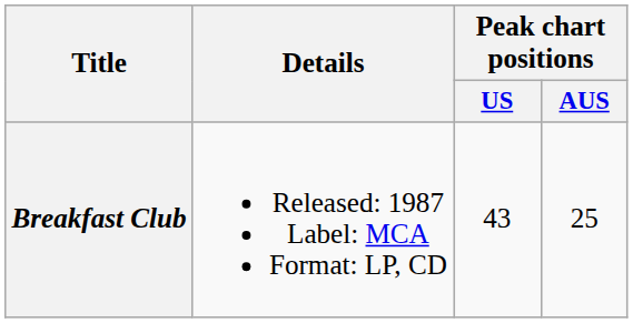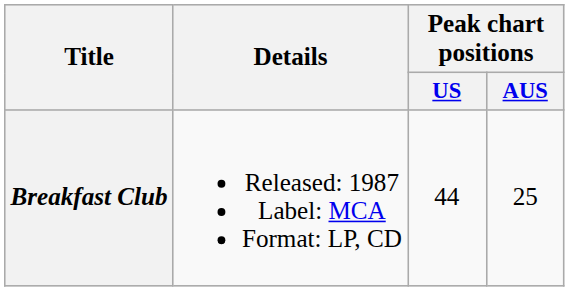 <table class="wikitable plainrowheaders" style="text-align:center;">
 <tr>
 <th rowspan="2">Title</th>
 <th rowspan="2">Details</th>
 <th colspan="2">Peak chart positions</th>
 </tr>
 <tr>
 <th scope="col" style="width:3em;font-size:90%;"><a href='#'>US</a><br></th>
 <th scope="col" style="width:3em;font-size:90%;"><a href='#'>AUS</a><br></th>
 </tr>
 <tr>
 <th scope="row"><em>Breakfast Club</em></th>
 <td><br><ul><li>Released: 1987</li><li>Label: <a href='#'>MCA</a></li><li>Format: LP, CD</li></ul></td>
-<td>43</td>
+<td>44</td>
 <td>25</td>
 </tr>
 </table>
